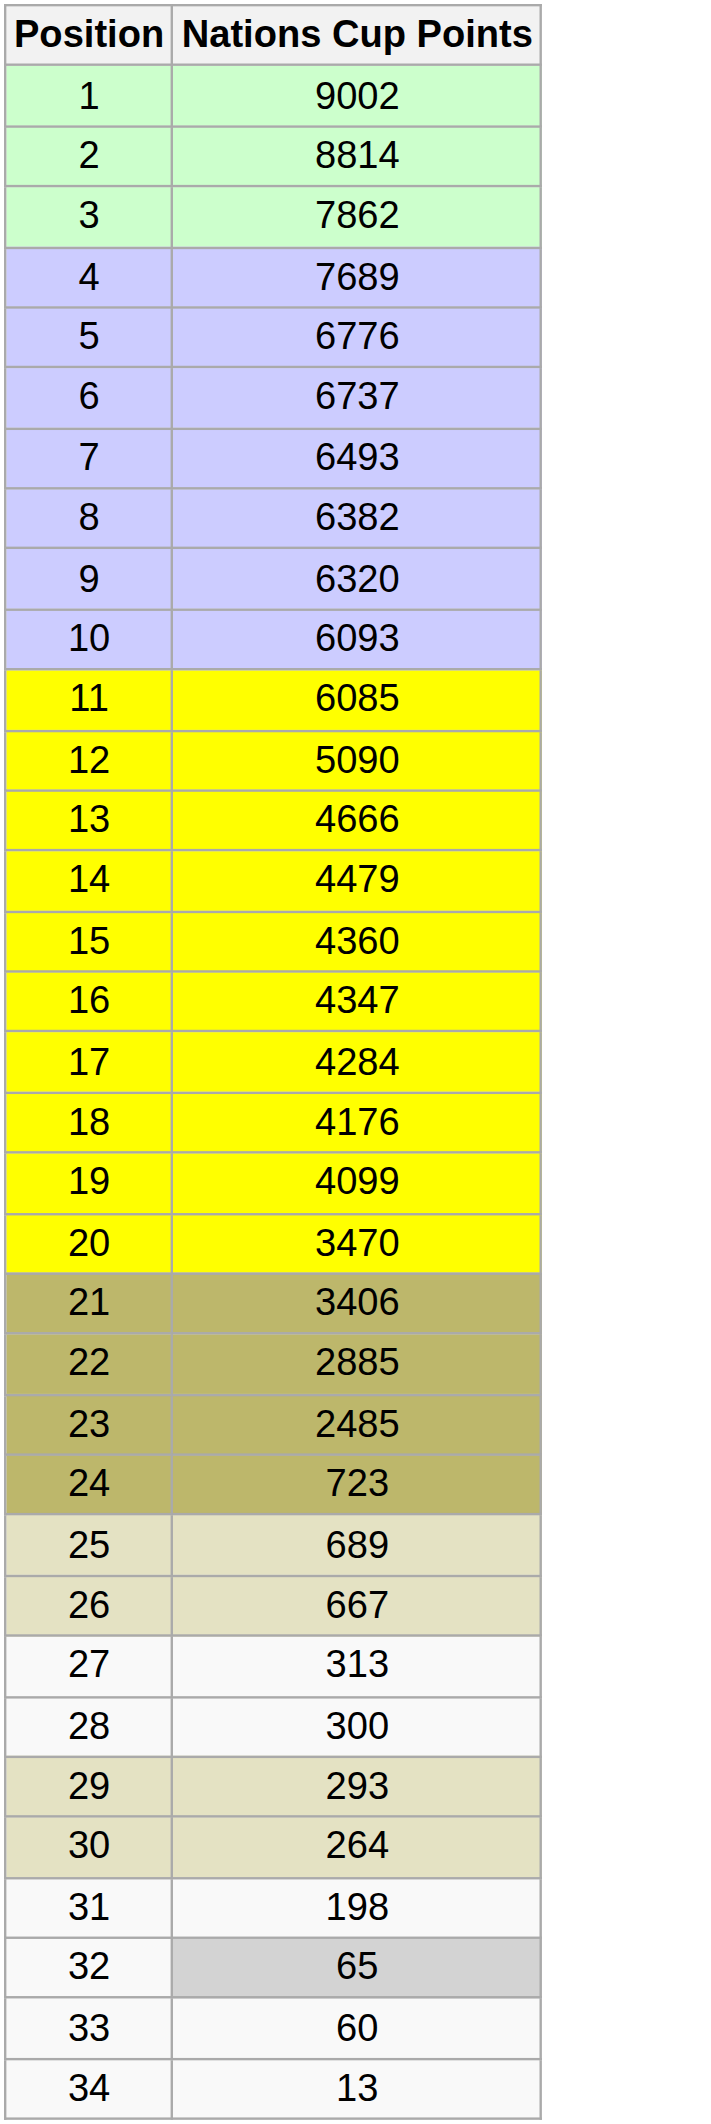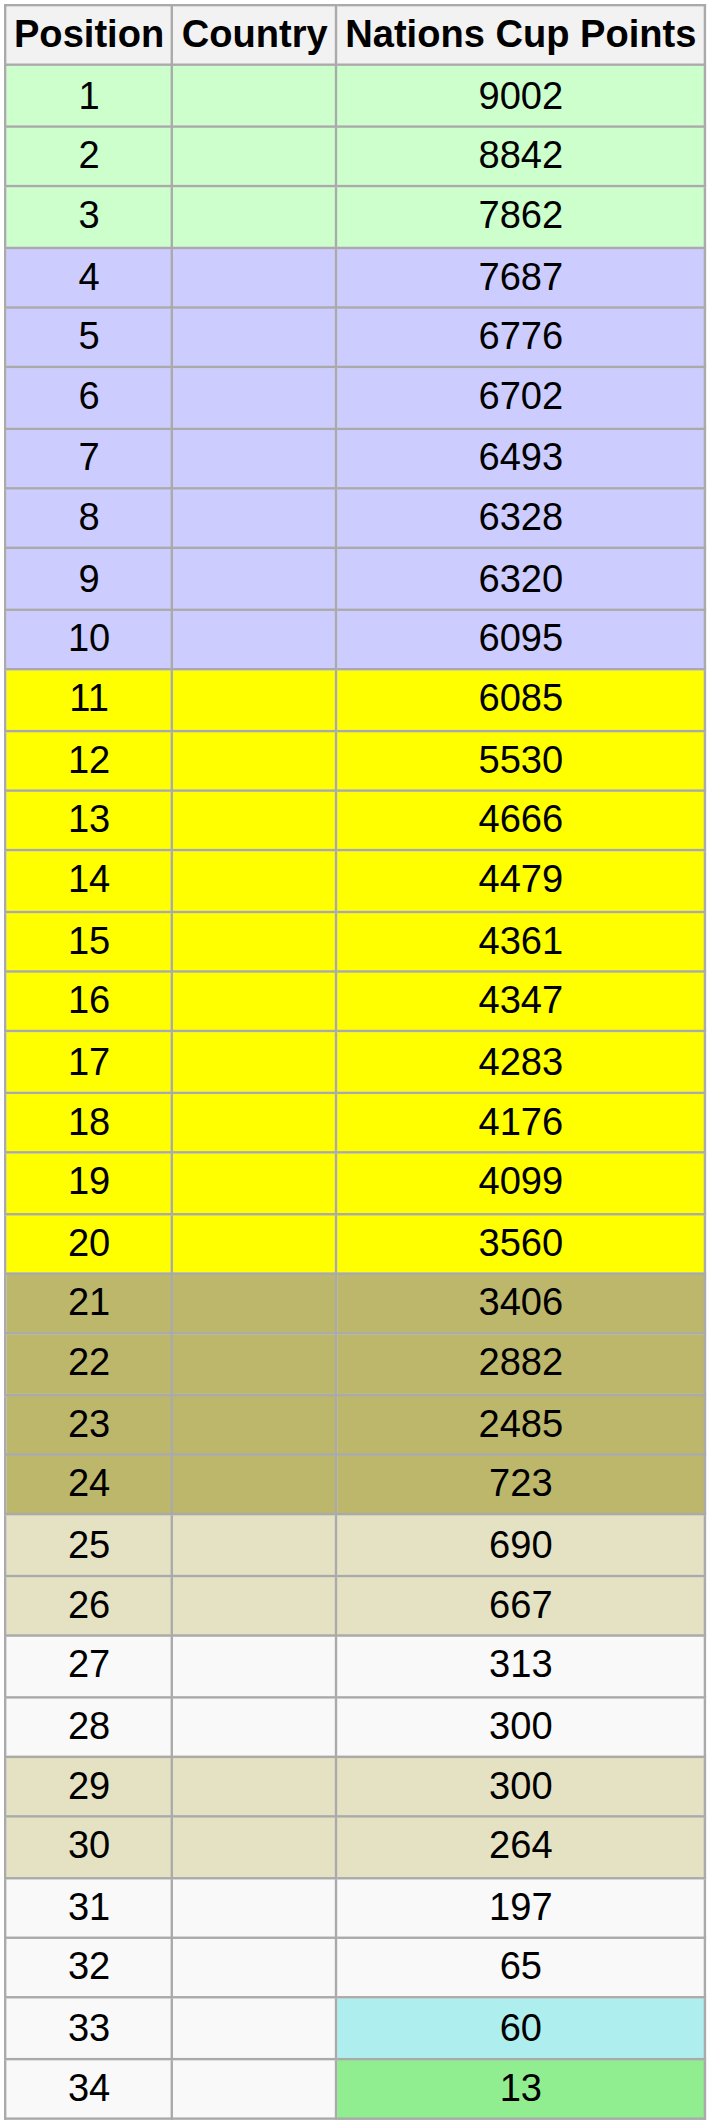 <table class="wikitable sortable" style="text-align:center;">
 <tr>
 <th>Position</th>
+<th>Country</th>
 <th>Nations Cup Points</th>
 </tr>
 <tr style="background: #ccffcc;">
 <td>1</td>
+<td align=left></td>
 <td>9002</td>
 </tr>
 <tr style="background: #ccffcc;">
 <td>2</td>
-<td>8814</td>
+<td align=left></td>
+<td>8842</td>
 </tr>
 <tr style="background: #ccffcc;">
 <td>3</td>
+<td align=left></td>
 <td>7862</td>
 </tr>
 <tr style="background: #ccccff;">
 <td>4</td>
-<td>7689</td>
+<td align=left></td>
+<td>7687</td>
 </tr>
 <tr style="background: #ccccff;">
 <td>5</td>
+<td align=left></td>
 <td>6776</td>
 </tr>
 <tr style="background: #ccccff;">
 <td>6</td>
-<td>6737</td>
+<td align=left></td>
+<td>6702</td>
 </tr>
 <tr style="background: #ccccff;">
 <td>7</td>
+<td align=left></td>
 <td>6493</td>
 </tr>
 <tr style="background: #ccccff;">
 <td>8</td>
-<td>6382</td>
+<td align=left></td>
+<td>6328</td>
 </tr>
 <tr style="background: #ccccff;">
 <td>9</td>
+<td align=left></td>
 <td>6320</td>
 </tr>
 <tr style="background: #ccccff;">
 <td>10</td>
-<td>6093</td>
+<td align=left></td>
+<td>6095</td>
 </tr>
 <tr style="background: #ffff00;">
 <td>11</td>
+<td align=left></td>
 <td>6085</td>
 </tr>
 <tr style="background: #ffff00;">
 <td>12</td>
-<td>5090</td>
+<td align=left></td>
+<td>5530</td>
 </tr>
 <tr style="background: #ffff00;">
 <td>13</td>
+<td align=left></td>
 <td>4666</td>
 </tr>
 <tr style="background: #ffff00;">
 <td>14</td>
+<td align=left></td>
 <td>4479</td>
 </tr>
 <tr style="background: #ffff00;">
 <td>15</td>
-<td>4360</td>
+<td align=left></td>
+<td>4361</td>
 </tr>
 <tr style="background: #ffff00;">
 <td>16</td>
+<td align=left></td>
 <td>4347</td>
 </tr>
 <tr style="background: #ffff00;">
 <td>17</td>
-<td>4284</td>
+<td align=left></td>
+<td>4283</td>
 </tr>
 <tr style="background: #ffff00;">
 <td>18</td>
+<td align=left></td>
 <td>4176</td>
 </tr>
 <tr style="background: #ffff00;">
 <td>19</td>
+<td align=left></td>
 <td>4099</td>
 </tr>
 <tr style="background: #ffff00;">
 <td>20</td>
-<td>3470</td>
+<td align=left></td>
+<td>3560</td>
 </tr>
 <tr style="background: #BDB76B;">
 <td>21</td>
+<td align=left></td>
 <td>3406</td>
 </tr>
 <tr style="background: #BDB76B;">
 <td>22</td>
-<td>2885</td>
+<td align=left></td>
+<td>2882</td>
 </tr>
 <tr style="background: #BDB76B;">
 <td>23</td>
+<td align=left></td>
 <td>2485</td>
 </tr>
 <tr style="background: #BDB76B;">
 <td>24</td>
+<td align=left></td>
 <td>723</td>
 </tr>
 <tr style="background: #e4e2c3;">
 <td>25</td>
-<td>689</td>
+<td align=left></td>
+<td>690</td>
 </tr>
 <tr style="background: #e4e2c3;">
 <td>26</td>
+<td align=left></td>
 <td>667</td>
 </tr>
 <tr>
 <td>27</td>
+<td align=left></td>
 <td>313</td>
 </tr>
 <tr>
 <td>28</td>
+<td align=left></td>
 <td>300</td>
 </tr>
 <tr style="background: #e4e2c3;">
 <td>29</td>
-<td>293</td>
+<td align=left></td>
+<td>300</td>
 </tr>
 <tr style="background: #e4e2c3;">
 <td>30</td>
+<td align=left></td>
 <td>264</td>
 </tr>
 <tr>
 <td>31</td>
-<td>198</td>
+<td align=left></td>
+<td>197</td>
 </tr>
 <tr>
 <td>32</td>
-<td style="background: lightgrey;">65</td>
+<td align=left></td>
+<td>65</td>
 </tr>
 <tr>
 <td>33</td>
-<td>60</td>
+<td align=left></td>
+<td style="background: paleturquoise;">60</td>
 </tr>
 <tr>
 <td>34</td>
-<td>13</td>
+<td align=left></td>
+<td style="background: lightgreen;">13</td>
 </tr>
 </table>
